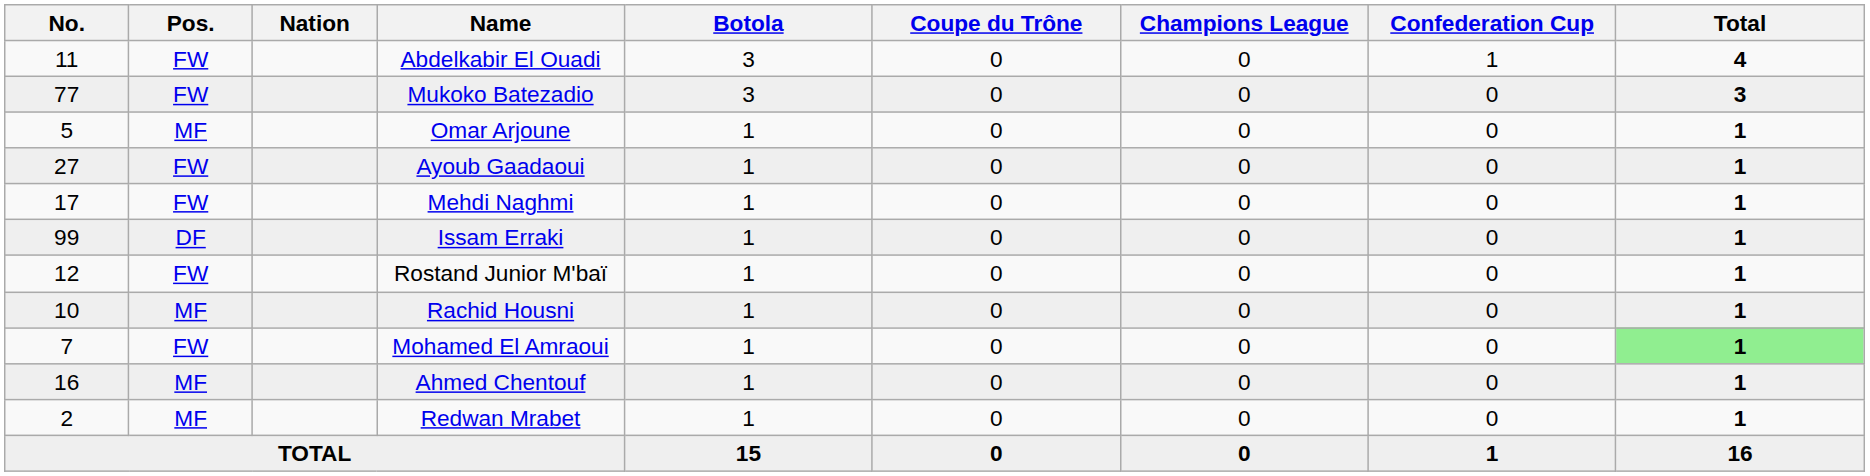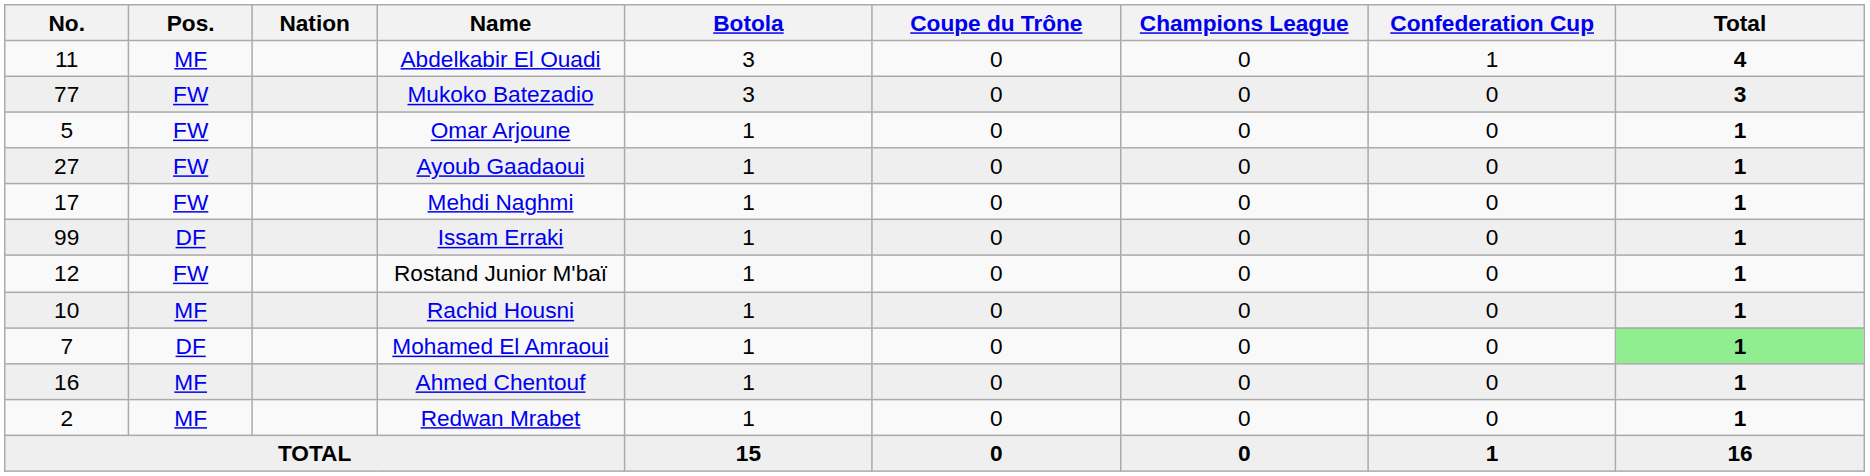 <table class="wikitable sortable" style="font-size: 95%; text-align: center">
 <tr>
 <th width="5%"><strong>No.</strong></th>
 <th width="5%"><strong>Pos.</strong></th>
 <th width="5%"><strong>Nation</strong></th>
 <th width="10%"><strong>Name</strong></th>
 <th width="10%"><a href='#'>Botola</a></th>
 <th width="10%"><a href='#'>Coupe du Trône</a></th>
 <th width="10%"><a href='#'>Champions League</a></th>
 <th width="10%"><a href='#'>Confederation Cup</a></th>
 <th width="10%">Total</th>
 </tr>
 <tr>
 <td>11</td>
-<td><a href='#'>FW</a></td>
+<td><a href='#'>MF</a></td>
 <td></td>
 <td><a href='#'>Abdelkabir El Ouadi</a></td>
 <td>3 </td>
 <td>0 </td>
 <td>0 </td>
 <td>1 </td>
 <td><strong>4</strong> </td>
 </tr>
 <tr bgcolor="#EFEFEF">
 <td>77</td>
 <td><a href='#'>FW</a></td>
 <td></td>
 <td><a href='#'>Mukoko Batezadio</a></td>
 <td>3 </td>
 <td>0 </td>
 <td>0 </td>
 <td>0 </td>
 <td><strong>3</strong> </td>
 </tr>
 <tr>
 <td>5</td>
-<td><a href='#'>MF</a></td>
+<td><a href='#'>FW</a></td>
 <td></td>
 <td><a href='#'>Omar Arjoune</a></td>
 <td>1 </td>
 <td>0 </td>
 <td>0 </td>
 <td>0 </td>
 <td><strong>1</strong> </td>
 </tr>
 <tr bgcolor="#EFEFEF">
 <td>27</td>
 <td><a href='#'>FW</a></td>
 <td></td>
 <td><a href='#'>Ayoub Gaadaoui</a></td>
 <td>1 </td>
 <td>0 </td>
 <td>0 </td>
 <td>0 </td>
 <td><strong>1</strong> </td>
 </tr>
 <tr>
 <td>17</td>
 <td><a href='#'>FW</a></td>
 <td></td>
 <td><a href='#'>Mehdi Naghmi</a></td>
 <td>1 </td>
 <td>0 </td>
 <td>0 </td>
 <td>0 </td>
 <td><strong>1</strong> </td>
 </tr>
 <tr bgcolor="#EFEFEF">
 <td>99</td>
 <td><a href='#'>DF</a></td>
 <td></td>
 <td><a href='#'>Issam Erraki</a></td>
 <td>1 </td>
 <td>0 </td>
 <td>0 </td>
 <td>0 </td>
 <td><strong>1</strong> </td>
 </tr>
 <tr>
 <td>12</td>
 <td><a href='#'>FW</a></td>
 <td></td>
 <td>Rostand Junior M'baï</td>
 <td>1 </td>
 <td>0 </td>
 <td>0 </td>
 <td>0 </td>
 <td><strong>1</strong> </td>
 </tr>
 <tr bgcolor="#EFEFEF">
 <td>10</td>
 <td><a href='#'>MF</a></td>
 <td></td>
 <td><a href='#'>Rachid Housni</a></td>
 <td>1 </td>
 <td>0 </td>
 <td>0 </td>
 <td>0 </td>
 <td><strong>1</strong> </td>
 </tr>
 <tr>
 <td>7</td>
-<td><a href='#'>FW</a></td>
+<td><a href='#'>DF</a></td>
 <td></td>
 <td><a href='#'>Mohamed El Amraoui</a></td>
 <td>1 </td>
 <td>0 </td>
 <td>0 </td>
 <td>0 </td>
 <td style="background: lightgreen;"><strong>1</strong> </td>
 </tr>
 <tr bgcolor="#EFEFEF">
 <td>16</td>
 <td><a href='#'>MF</a></td>
 <td></td>
 <td><a href='#'>Ahmed Chentouf</a></td>
 <td>1 </td>
 <td>0 </td>
 <td>0 </td>
 <td>0 </td>
 <td><strong>1</strong> </td>
 </tr>
 <tr>
 <td>2</td>
 <td><a href='#'>MF</a></td>
 <td></td>
 <td><a href='#'>Redwan Mrabet</a></td>
 <td>1 </td>
 <td>0 </td>
 <td>0 </td>
 <td>0 </td>
 <td><strong>1</strong> </td>
 </tr>
 <tr bgcolor="#EFEFEF" >
 <td colspan=4><strong>TOTAL</strong></td>
 <td><strong>15</strong> </td>
 <td><strong>0</strong> </td>
 <td><strong>0</strong> </td>
 <td><strong>1</strong> </td>
 <td><strong>16</strong> </td>
 </tr>
 </table>
